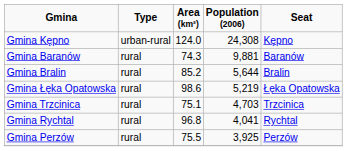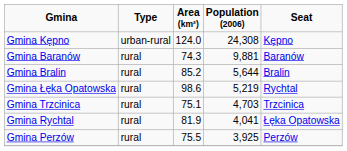 <table class="wikitable">
 <tr>
 <td style="text-align:center;"><strong>Gmina</strong></td>
 <td style="text-align:center;"><strong>Type</strong></td>
 <td style="text-align:center;"><strong>Area<br><small>(km²)</small></strong></td>
 <td style="text-align:center;"><strong>Population<br><small>(2006)</small></strong></td>
 <td style="text-align:center;"><strong>Seat</strong></td>
 </tr>
 <tr>
 <td><a href='#'>Gmina Kępno</a></td>
 <td>urban-rural</td>
 <td style="text-align:right;">124.0</td>
 <td style="text-align:right;">24,308</td>
 <td><a href='#'>Kępno</a></td>
 </tr>
 <tr>
 <td><a href='#'>Gmina Baranów</a></td>
 <td>rural</td>
 <td style="text-align:right;">74.3</td>
 <td style="text-align:right;">9,881</td>
 <td><a href='#'>Baranów</a></td>
 </tr>
 <tr>
 <td><a href='#'>Gmina Bralin</a></td>
 <td>rural</td>
 <td style="text-align:right;">85.2</td>
 <td style="text-align:right;">5,644</td>
 <td><a href='#'>Bralin</a></td>
 </tr>
 <tr>
 <td><a href='#'>Gmina Łęka Opatowska</a></td>
 <td>rural</td>
 <td style="text-align:right;">98.6</td>
 <td style="text-align:right;">5,219</td>
-<td><a href='#'>Łęka Opatowska</a></td>
+<td><a href='#'>Rychtal</a></td>
 </tr>
 <tr>
 <td><a href='#'>Gmina Trzcinica</a></td>
 <td>rural</td>
 <td style="text-align:right;">75.1</td>
 <td style="text-align:right;">4,703</td>
 <td><a href='#'>Trzcinica</a></td>
 </tr>
 <tr>
 <td><a href='#'>Gmina Rychtal</a></td>
 <td>rural</td>
-<td style="text-align:right;">96.8</td>
+<td style="text-align:right;">81.9</td>
 <td style="text-align:right;">4,041</td>
-<td><a href='#'>Rychtal</a></td>
+<td><a href='#'>Łęka Opatowska</a></td>
 </tr>
 <tr>
 <td><a href='#'>Gmina Perzów</a></td>
 <td>rural</td>
 <td style="text-align:right;">75.5</td>
 <td style="text-align:right;">3,925</td>
 <td><a href='#'>Perzów</a></td>
 </tr>
 <tr>
 </tr>
 </table>
